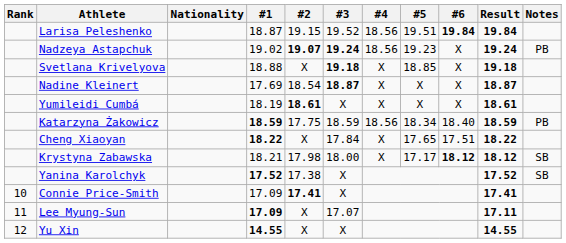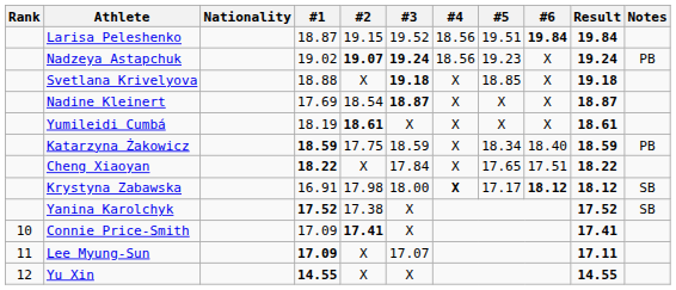 <table class="wikitable sortable" style="text-align:center">
 <tr>
 <th>Rank</th>
 <th>Athlete</th>
 <th>Nationality</th>
 <th>#1</th>
 <th>#2</th>
 <th>#3</th>
 <th>#4</th>
 <th>#5</th>
 <th>#6</th>
 <th>Result</th>
 <th>Notes</th>
 </tr>
 <tr>
 <td></td>
 <td align=left><a href='#'>Larisa Peleshenko</a></td>
 <td align=left></td>
 <td>18.87</td>
 <td>19.15</td>
 <td>19.52</td>
 <td>18.56</td>
 <td>19.51</td>
 <td><strong>19.84</strong></td>
 <td><strong>19.84</strong></td>
 <td></td>
 </tr>
 <tr>
 <td></td>
 <td align=left><a href='#'>Nadzeya Astapchuk</a></td>
 <td align=left></td>
 <td>19.02</td>
 <td><strong>19.07</strong></td>
 <td><strong>19.24</strong></td>
 <td>18.56</td>
 <td>19.23</td>
 <td>X</td>
 <td><strong>19.24</strong></td>
 <td>PB</td>
 </tr>
 <tr>
 <td></td>
 <td align=left><a href='#'>Svetlana Krivelyova</a></td>
 <td align=left></td>
 <td>18.88</td>
 <td>X</td>
 <td><strong>19.18</strong></td>
 <td>X</td>
 <td>18.85</td>
 <td>X</td>
 <td><strong>19.18</strong></td>
 <td></td>
 </tr>
 <tr>
 <td></td>
 <td align=left><a href='#'>Nadine Kleinert</a></td>
 <td align=left></td>
 <td>17.69</td>
 <td>18.54</td>
 <td><strong>18.87</strong></td>
 <td>X</td>
 <td>X</td>
 <td>X</td>
 <td><strong>18.87</strong></td>
 <td></td>
 </tr>
 <tr>
 <td></td>
 <td align=left><a href='#'>Yumileidi Cumbá</a></td>
 <td align=left></td>
 <td>18.19</td>
 <td><strong>18.61</strong></td>
 <td>X</td>
 <td>X</td>
 <td>X</td>
 <td>X</td>
 <td><strong>18.61</strong></td>
 <td></td>
 </tr>
 <tr>
 <td></td>
 <td align=left><a href='#'>Katarzyna Żakowicz</a></td>
 <td align=left></td>
 <td><strong>18.59</strong></td>
 <td>17.75</td>
 <td>18.59</td>
-<td>18.56</td>
+<td>X</td>
 <td>18.34</td>
 <td>18.40</td>
 <td><strong>18.59</strong></td>
 <td>PB</td>
 </tr>
 <tr>
 <td></td>
 <td align=left><a href='#'>Cheng Xiaoyan</a></td>
 <td align=left></td>
 <td><strong>18.22</strong></td>
 <td>X</td>
 <td>17.84</td>
 <td>X</td>
 <td>17.65</td>
 <td>17.51</td>
 <td><strong>18.22</strong></td>
 <td></td>
 </tr>
 <tr>
 <td></td>
 <td align=left><a href='#'>Krystyna Zabawska</a></td>
 <td align=left></td>
-<td>18.21</td>
+<td>16.91</td>
 <td>17.98</td>
 <td>18.00</td>
-<td>X</td>
+<td><strong>X</strong></td>
 <td>17.17</td>
 <td><strong>18.12</strong></td>
 <td><strong>18.12</strong></td>
 <td>SB</td>
 </tr>
 <tr>
 <td></td>
 <td align=left><a href='#'>Yanina Karolchyk</a></td>
 <td align=left></td>
 <td><strong>17.52</strong></td>
 <td>17.38</td>
 <td>X</td>
 <td colspan=3></td>
 <td><strong>17.52</strong></td>
 <td>SB</td>
 </tr>
 <tr>
 <td>10</td>
 <td align=left><a href='#'>Connie Price-Smith</a></td>
 <td align=left></td>
 <td>17.09</td>
 <td><strong>17.41</strong></td>
 <td>X</td>
 <td colspan=3></td>
 <td><strong>17.41</strong></td>
 <td></td>
 </tr>
 <tr>
 <td>11</td>
 <td align=left><a href='#'>Lee Myung-Sun</a></td>
 <td align=left></td>
 <td><strong>17.09</strong></td>
 <td>X</td>
 <td>17.07</td>
 <td colspan=3></td>
 <td><strong>17.11</strong></td>
 <td></td>
 </tr>
 <tr>
 <td>12</td>
 <td align=left><a href='#'>Yu Xin</a></td>
 <td align=left></td>
 <td><strong>14.55</strong></td>
 <td>X</td>
 <td>X</td>
 <td colspan=3></td>
 <td><strong>14.55</strong></td>
 <td></td>
 </tr>
 </table>
